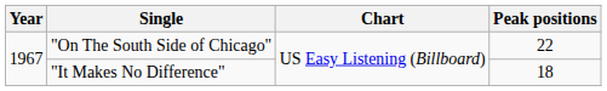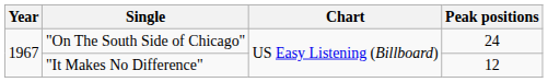 <table class="wikitable">
 <tr>
 <th>Year</th>
 <th>Single</th>
 <th>Chart</th>
 <th>Peak positions</th>
 </tr>
 <tr>
 <td rowspan="2">1967</td>
 <td>"On The South Side of Chicago"</td>
 <td rowspan="2">US <a href='#'>Easy Listening</a> (<em>Billboard</em>)</td>
-<td align="center">22</td>
+<td align="center">24</td>
 </tr>
 <tr>
 <td>"It Makes No Difference"</td>
-<td align="center">18</td>
+<td align="center">12</td>
 </tr>
 </table>
